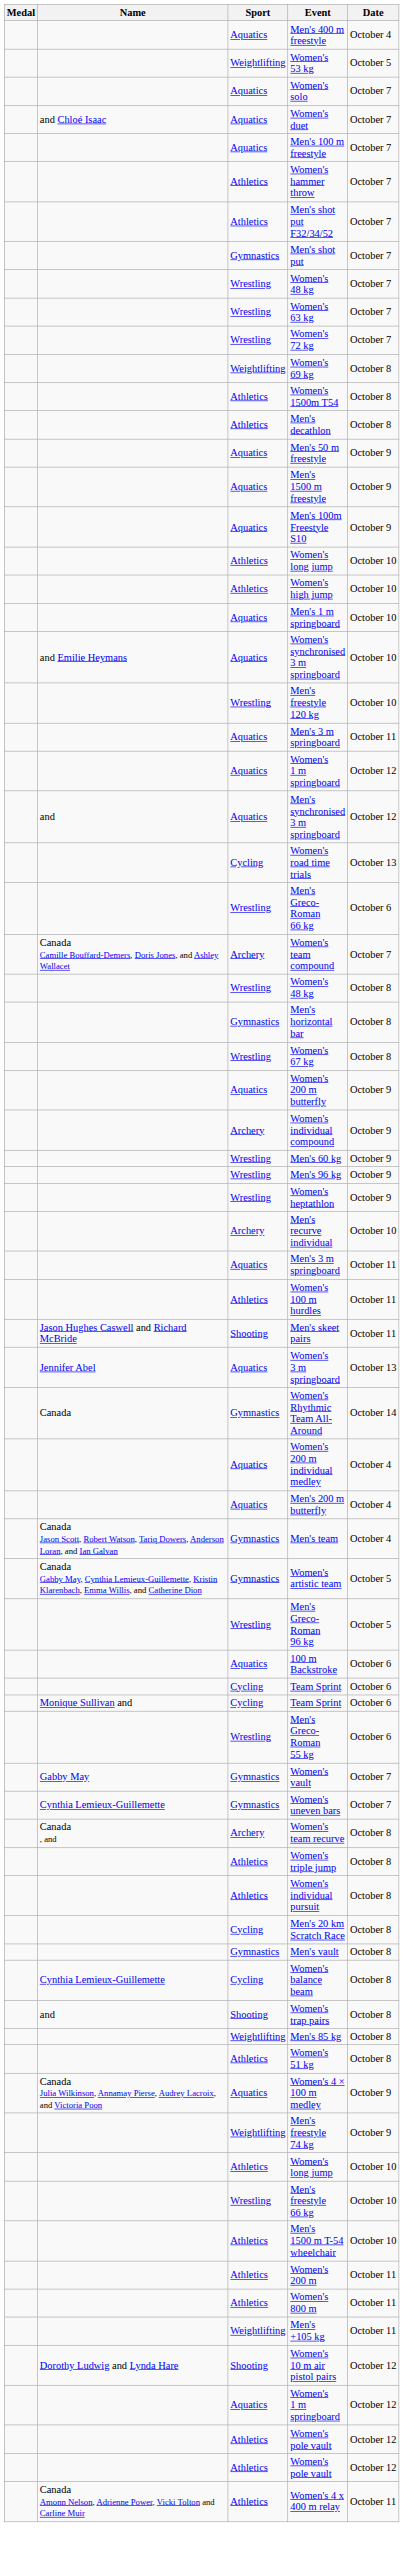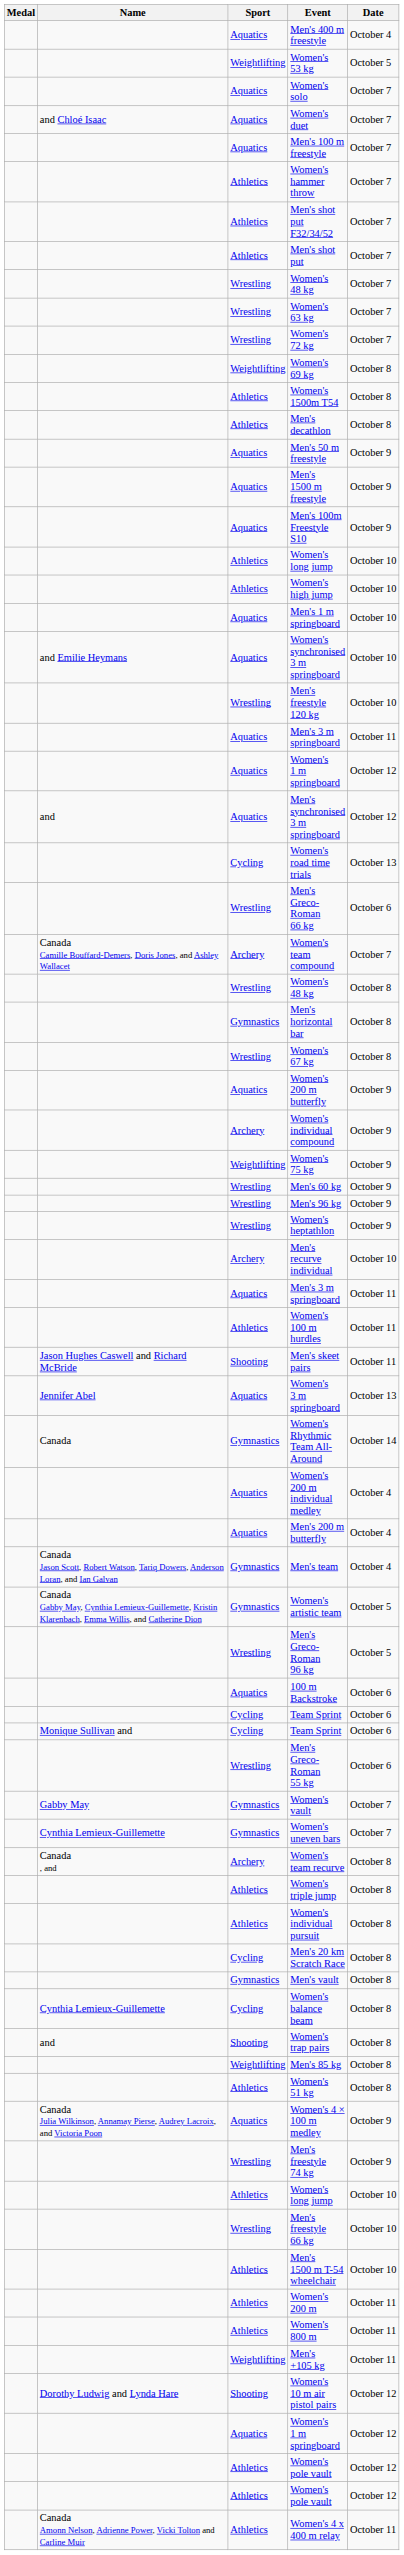 <table class="wikitable sortable">
 <tr>
 <th>Medal</th>
 <th style="width:350px;">Name</th>
 <th>Sport</th>
 <th>Event</th>
 <th>Date</th>
 </tr>
 <tr>
 <td></td>
 <td></td>
 <td><a href='#'>Aquatics</a></td>
 <td><a href='#'>Men's 400 m freestyle</a></td>
 <td>October 4</td>
 </tr>
 <tr>
 <td></td>
 <td></td>
 <td><a href='#'>Weightlifting</a></td>
 <td><a href='#'>Women's 53 kg</a></td>
 <td>October 5</td>
 </tr>
 <tr>
 <td></td>
 <td></td>
 <td><a href='#'>Aquatics</a></td>
 <td><a href='#'>Women's solo</a></td>
 <td>October 7</td>
 </tr>
 <tr>
 <td></td>
 <td> and <a href='#'>Chloé Isaac</a></td>
 <td><a href='#'>Aquatics</a></td>
 <td><a href='#'>Women's duet</a></td>
 <td>October 7</td>
 </tr>
 <tr>
 <td></td>
 <td></td>
 <td><a href='#'>Aquatics</a></td>
 <td><a href='#'>Men's 100 m freestyle</a></td>
 <td>October 7</td>
 </tr>
 <tr>
 <td></td>
 <td></td>
 <td><a href='#'>Athletics</a></td>
 <td><a href='#'>Women's hammer throw</a></td>
 <td>October 7</td>
 </tr>
 <tr>
 <td></td>
 <td></td>
 <td><a href='#'>Athletics</a></td>
 <td><a href='#'>Men's shot put F32/34/52</a></td>
 <td>October 7</td>
 </tr>
 <tr>
 <td></td>
 <td></td>
-<td><a href='#'>Gymnastics</a></td>
+<td><a href='#'>Athletics</a></td>
 <td><a href='#'>Men's shot put</a></td>
 <td>October 7</td>
 </tr>
 <tr>
 <td></td>
 <td></td>
 <td><a href='#'>Wrestling</a></td>
 <td><a href='#'>Women's 48 kg</a></td>
 <td>October 7</td>
 </tr>
 <tr>
 <td></td>
 <td></td>
 <td><a href='#'>Wrestling</a></td>
 <td><a href='#'>Women's 63 kg</a></td>
 <td>October 7</td>
 </tr>
 <tr>
 <td></td>
 <td></td>
 <td><a href='#'>Wrestling</a></td>
 <td><a href='#'>Women's 72 kg</a></td>
 <td>October 7</td>
 </tr>
 <tr>
 <td></td>
 <td></td>
 <td><a href='#'>Weightlifting</a></td>
 <td><a href='#'>Women's 69 kg</a></td>
 <td>October 8</td>
 </tr>
 <tr>
 <td></td>
 <td></td>
 <td><a href='#'>Athletics</a></td>
 <td><a href='#'>Women's 1500m T54</a></td>
 <td>October 8</td>
 </tr>
 <tr>
 <td></td>
 <td></td>
 <td><a href='#'>Athletics</a></td>
 <td><a href='#'>Men's decathlon</a></td>
 <td>October 8</td>
 </tr>
 <tr>
 <td></td>
 <td></td>
 <td><a href='#'>Aquatics</a></td>
 <td><a href='#'>Men's 50 m freestyle</a></td>
 <td>October 9</td>
 </tr>
 <tr>
 <td></td>
 <td></td>
 <td><a href='#'>Aquatics</a></td>
 <td><a href='#'>Men's 1500 m freestyle</a></td>
 <td>October 9</td>
 </tr>
 <tr>
 <td></td>
 <td></td>
 <td><a href='#'>Aquatics</a></td>
 <td><a href='#'>Men's 100m Freestyle S10</a></td>
 <td>October 9</td>
 </tr>
 <tr>
 <td></td>
 <td></td>
 <td><a href='#'>Athletics</a></td>
 <td><a href='#'>Women's long jump</a></td>
 <td>October 10</td>
 </tr>
 <tr>
 <td></td>
 <td></td>
 <td><a href='#'>Athletics</a></td>
 <td><a href='#'>Women's high jump</a></td>
 <td>October 10</td>
 </tr>
 <tr>
 <td></td>
 <td></td>
 <td><a href='#'>Aquatics</a></td>
 <td><a href='#'>Men's 1 m springboard</a></td>
 <td>October 10</td>
 </tr>
 <tr>
 <td></td>
 <td> and <a href='#'>Emilie Heymans</a></td>
 <td><a href='#'>Aquatics</a></td>
 <td><a href='#'>Women's synchronised 3 m springboard</a></td>
 <td>October 10</td>
 </tr>
 <tr>
 <td></td>
 <td></td>
 <td><a href='#'>Wrestling</a></td>
 <td><a href='#'>Men's freestyle 120 kg</a></td>
 <td>October 10</td>
 </tr>
 <tr>
 <td></td>
 <td></td>
 <td><a href='#'>Aquatics</a></td>
 <td><a href='#'>Men's 3 m springboard</a></td>
 <td>October 11</td>
 </tr>
 <tr>
 <td></td>
 <td></td>
 <td><a href='#'>Aquatics</a></td>
 <td><a href='#'>Women's 1 m springboard</a></td>
 <td>October 12</td>
 </tr>
 <tr>
 <td></td>
 <td> and </td>
 <td><a href='#'>Aquatics</a></td>
 <td><a href='#'>Men's synchronised 3 m springboard</a></td>
 <td>October 12</td>
 </tr>
 <tr>
 <td></td>
 <td></td>
 <td><a href='#'>Cycling</a></td>
 <td><a href='#'>Women's road time trials</a></td>
 <td>October 13</td>
 </tr>
 <tr>
 <td></td>
 <td></td>
 <td><a href='#'>Wrestling</a></td>
 <td><a href='#'>Men's Greco-Roman 66 kg</a></td>
 <td>October 6</td>
 </tr>
 <tr>
 <td></td>
 <td>Canada<br><small><a href='#'>Camille Bouffard-Demers</a>, <a href='#'>Doris Jones</a>, and <a href='#'>Ashley Wallacet</a></small></td>
 <td><a href='#'>Archery</a></td>
 <td><a href='#'>Women's team compound</a></td>
 <td>October 7</td>
 </tr>
 <tr>
 <td></td>
 <td></td>
 <td><a href='#'>Wrestling</a></td>
 <td><a href='#'>Women's 48 kg</a></td>
 <td>October 8</td>
 </tr>
 <tr>
 <td></td>
 <td></td>
 <td><a href='#'>Gymnastics</a></td>
 <td><a href='#'>Men's horizontal bar</a></td>
 <td>October 8</td>
 </tr>
 <tr>
 <td></td>
 <td></td>
 <td><a href='#'>Wrestling</a></td>
 <td><a href='#'>Women's 67 kg</a></td>
 <td>October 8</td>
 </tr>
 <tr>
 <td></td>
 <td></td>
 <td><a href='#'>Aquatics</a></td>
 <td><a href='#'>Women's 200 m butterfly</a></td>
 <td>October 9</td>
 </tr>
 <tr>
 <td></td>
 <td></td>
 <td><a href='#'>Archery</a></td>
 <td><a href='#'>Women's individual compound</a></td>
+<td>October 9</td>
+</tr>
+<tr>
+<td></td>
+<td></td>
+<td><a href='#'>Weightlifting</a></td>
+<td><a href='#'>Women's 75 kg</a></td>
 <td>October 9</td>
 </tr>
 <tr>
 <td></td>
 <td></td>
 <td><a href='#'>Wrestling</a></td>
 <td><a href='#'>Men's 60 kg</a></td>
 <td>October 9</td>
 </tr>
 <tr>
 <td></td>
 <td></td>
 <td><a href='#'>Wrestling</a></td>
 <td><a href='#'>Men's 96 kg</a></td>
 <td>October 9</td>
 </tr>
 <tr>
 <td></td>
 <td></td>
 <td><a href='#'>Wrestling</a></td>
 <td><a href='#'>Women's heptathlon</a></td>
 <td>October 9</td>
 </tr>
 <tr>
 <td></td>
 <td></td>
 <td><a href='#'>Archery</a></td>
 <td><a href='#'>Men's recurve individual</a></td>
 <td>October 10</td>
 </tr>
 <tr>
 <td></td>
 <td></td>
 <td><a href='#'>Aquatics</a></td>
 <td><a href='#'>Men's 3 m springboard</a></td>
 <td>October 11</td>
 </tr>
 <tr>
 <td></td>
 <td></td>
 <td><a href='#'>Athletics</a></td>
 <td><a href='#'>Women's 100 m hurdles</a></td>
 <td>October 11</td>
 </tr>
 <tr>
 <td></td>
 <td><a href='#'>Jason Hughes Caswell</a> and <a href='#'>Richard McBride</a></td>
 <td><a href='#'>Shooting</a></td>
 <td><a href='#'>Men's skeet pairs</a></td>
 <td>October 11</td>
 </tr>
 <tr>
 <td></td>
 <td><a href='#'>Jennifer Abel</a></td>
 <td><a href='#'>Aquatics</a></td>
 <td><a href='#'>Women's 3 m springboard</a></td>
 <td>October 13</td>
 </tr>
 <tr>
 <td></td>
 <td>Canada</td>
 <td><a href='#'>Gymnastics</a></td>
 <td><a href='#'>Women's Rhythmic Team All-Around</a></td>
 <td>October 14</td>
 </tr>
 <tr>
 <td></td>
 <td></td>
 <td><a href='#'>Aquatics</a></td>
 <td><a href='#'>Women's 200 m individual medley</a></td>
 <td>October 4</td>
 </tr>
 <tr>
 <td></td>
 <td></td>
 <td><a href='#'>Aquatics</a></td>
 <td><a href='#'>Men's 200 m butterfly</a></td>
 <td>October 4</td>
 </tr>
 <tr>
 <td></td>
 <td>Canada<br><small><a href='#'>Jason Scott</a>, <a href='#'>Robert Watson</a>, <a href='#'>Tariq Dowers</a>, <a href='#'>Anderson Loran</a>, and <a href='#'>Ian Galvan</a></small></td>
 <td><a href='#'>Gymnastics</a></td>
 <td><a href='#'>Men's team</a></td>
 <td>October 4</td>
 </tr>
 <tr>
 <td></td>
 <td>Canada<br><small><a href='#'>Gabby May</a>, <a href='#'>Cynthia Lemieux-Guillemette</a>, <a href='#'>Kristin Klarenbach</a>, <a href='#'>Emma Willis</a>, and <a href='#'>Catherine Dion</a></small></td>
 <td><a href='#'>Gymnastics</a></td>
 <td><a href='#'>Women's artistic team</a></td>
 <td>October 5</td>
 </tr>
 <tr>
 <td></td>
 <td></td>
 <td><a href='#'>Wrestling</a></td>
 <td><a href='#'>Men's Greco-Roman 96 kg</a></td>
 <td>October 5</td>
 </tr>
 <tr>
 <td></td>
 <td></td>
 <td><a href='#'>Aquatics</a></td>
 <td><a href='#'>100 m Backstroke</a></td>
 <td>October 6</td>
 </tr>
 <tr>
 <td></td>
 <td></td>
 <td><a href='#'>Cycling</a></td>
 <td><a href='#'>Team Sprint</a></td>
 <td>October 6</td>
 </tr>
 <tr>
 <td></td>
 <td><a href='#'>Monique Sullivan</a> and </td>
 <td><a href='#'>Cycling</a></td>
 <td><a href='#'>Team Sprint</a></td>
 <td>October 6</td>
 </tr>
 <tr>
 <td></td>
 <td></td>
 <td><a href='#'>Wrestling</a></td>
 <td><a href='#'>Men's Greco-Roman 55 kg</a></td>
 <td>October 6</td>
 </tr>
 <tr>
 <td></td>
 <td><a href='#'>Gabby May</a></td>
 <td><a href='#'>Gymnastics</a></td>
 <td><a href='#'>Women's vault</a></td>
 <td>October 7</td>
 </tr>
 <tr>
 <td></td>
 <td><a href='#'>Cynthia Lemieux-Guillemette</a></td>
 <td><a href='#'>Gymnastics</a></td>
 <td><a href='#'>Women's uneven bars</a></td>
 <td>October 7</td>
 </tr>
 <tr>
 <td></td>
 <td>Canada<br><small> ,  and </small></td>
 <td><a href='#'>Archery</a></td>
 <td><a href='#'>Women's team recurve</a></td>
 <td>October 8</td>
 </tr>
 <tr>
 <td></td>
 <td></td>
 <td><a href='#'>Athletics</a></td>
 <td><a href='#'>Women's triple jump</a></td>
 <td>October 8</td>
 </tr>
 <tr>
 <td></td>
 <td></td>
 <td><a href='#'>Athletics</a></td>
 <td><a href='#'>Women's individual pursuit</a></td>
 <td>October 8</td>
 </tr>
 <tr>
 <td></td>
 <td></td>
 <td><a href='#'>Cycling</a></td>
 <td><a href='#'>Men's 20 km Scratch Race</a></td>
 <td>October 8</td>
 </tr>
 <tr>
 <td></td>
 <td></td>
 <td><a href='#'>Gymnastics</a></td>
 <td><a href='#'>Men's vault</a></td>
 <td>October 8</td>
 </tr>
 <tr>
 <td></td>
 <td><a href='#'>Cynthia Lemieux-Guillemette</a></td>
 <td><a href='#'>Cycling</a></td>
 <td><a href='#'>Women's balance beam</a></td>
 <td>October 8</td>
 </tr>
 <tr>
 <td></td>
 <td> and </td>
 <td><a href='#'>Shooting</a></td>
 <td><a href='#'>Women's trap pairs</a></td>
 <td>October 8</td>
 </tr>
 <tr>
 <td></td>
 <td></td>
 <td><a href='#'>Weightlifting</a></td>
 <td><a href='#'>Men's 85 kg</a></td>
 <td>October 8</td>
 </tr>
 <tr>
 <td></td>
 <td></td>
 <td><a href='#'>Athletics</a></td>
 <td><a href='#'>Women's 51 kg</a></td>
 <td>October 8</td>
 </tr>
 <tr>
 <td></td>
 <td>Canada<br><small><a href='#'>Julia Wilkinson</a>, <a href='#'>Annamay Pierse</a>, <a href='#'>Audrey Lacroix</a>, and <a href='#'>Victoria Poon</a></small></td>
 <td><a href='#'>Aquatics</a></td>
 <td><a href='#'>Women's 4 × 100 m medley</a></td>
 <td>October 9</td>
 </tr>
 <tr>
 <td></td>
 <td></td>
-<td><a href='#'>Weightlifting</a></td>
+<td><a href='#'>Wrestling</a></td>
 <td><a href='#'>Men's freestyle 74 kg</a></td>
 <td>October 9</td>
 </tr>
 <tr>
 <td></td>
 <td></td>
 <td><a href='#'>Athletics</a></td>
 <td><a href='#'>Women's long jump</a></td>
 <td>October 10</td>
 </tr>
 <tr>
 <td></td>
 <td></td>
 <td><a href='#'>Wrestling</a></td>
 <td><a href='#'>Men's freestyle 66 kg</a></td>
 <td>October 10</td>
 </tr>
 <tr>
 <td></td>
 <td></td>
 <td><a href='#'>Athletics</a></td>
 <td><a href='#'>Men's 1500 m T-54 wheelchair</a></td>
 <td>October 10</td>
 </tr>
 <tr>
 <td></td>
 <td></td>
 <td><a href='#'>Athletics</a></td>
 <td><a href='#'>Women's 200 m</a></td>
 <td>October 11</td>
 </tr>
 <tr>
 <td></td>
 <td></td>
 <td><a href='#'>Athletics</a></td>
 <td><a href='#'>Women's 800 m</a></td>
 <td>October 11</td>
 </tr>
 <tr>
 <td></td>
 <td></td>
 <td><a href='#'>Weightlifting</a></td>
 <td><a href='#'>Men's +105 kg</a></td>
 <td>October 11</td>
 </tr>
 <tr>
 <td></td>
 <td><a href='#'>Dorothy Ludwig</a> and <a href='#'>Lynda Hare</a></td>
 <td><a href='#'>Shooting</a></td>
 <td><a href='#'>Women's 10 m air pistol pairs</a></td>
 <td>October 12</td>
 </tr>
 <tr>
 <td></td>
 <td></td>
 <td><a href='#'>Aquatics</a></td>
 <td><a href='#'>Women's 1 m springboard</a></td>
 <td>October 12</td>
 </tr>
 <tr>
 <td></td>
 <td></td>
 <td><a href='#'>Athletics</a></td>
 <td><a href='#'>Women's pole vault</a></td>
 <td>October 12</td>
 </tr>
 <tr>
 <td></td>
 <td></td>
 <td><a href='#'>Athletics</a></td>
 <td><a href='#'>Women's pole vault</a></td>
 <td>October 12</td>
 </tr>
 <tr>
 <td></td>
 <td>Canada<br><small><a href='#'>Amonn Nelson</a>, <a href='#'>Adrienne Power</a>, <a href='#'>Vicki Tolton</a> and <a href='#'>Carline Muir</a></small></td>
 <td><a href='#'>Athletics</a></td>
 <td><a href='#'>Women's 4 x 400 m relay</a></td>
 <td>October 11</td>
 </tr>
 </table>
